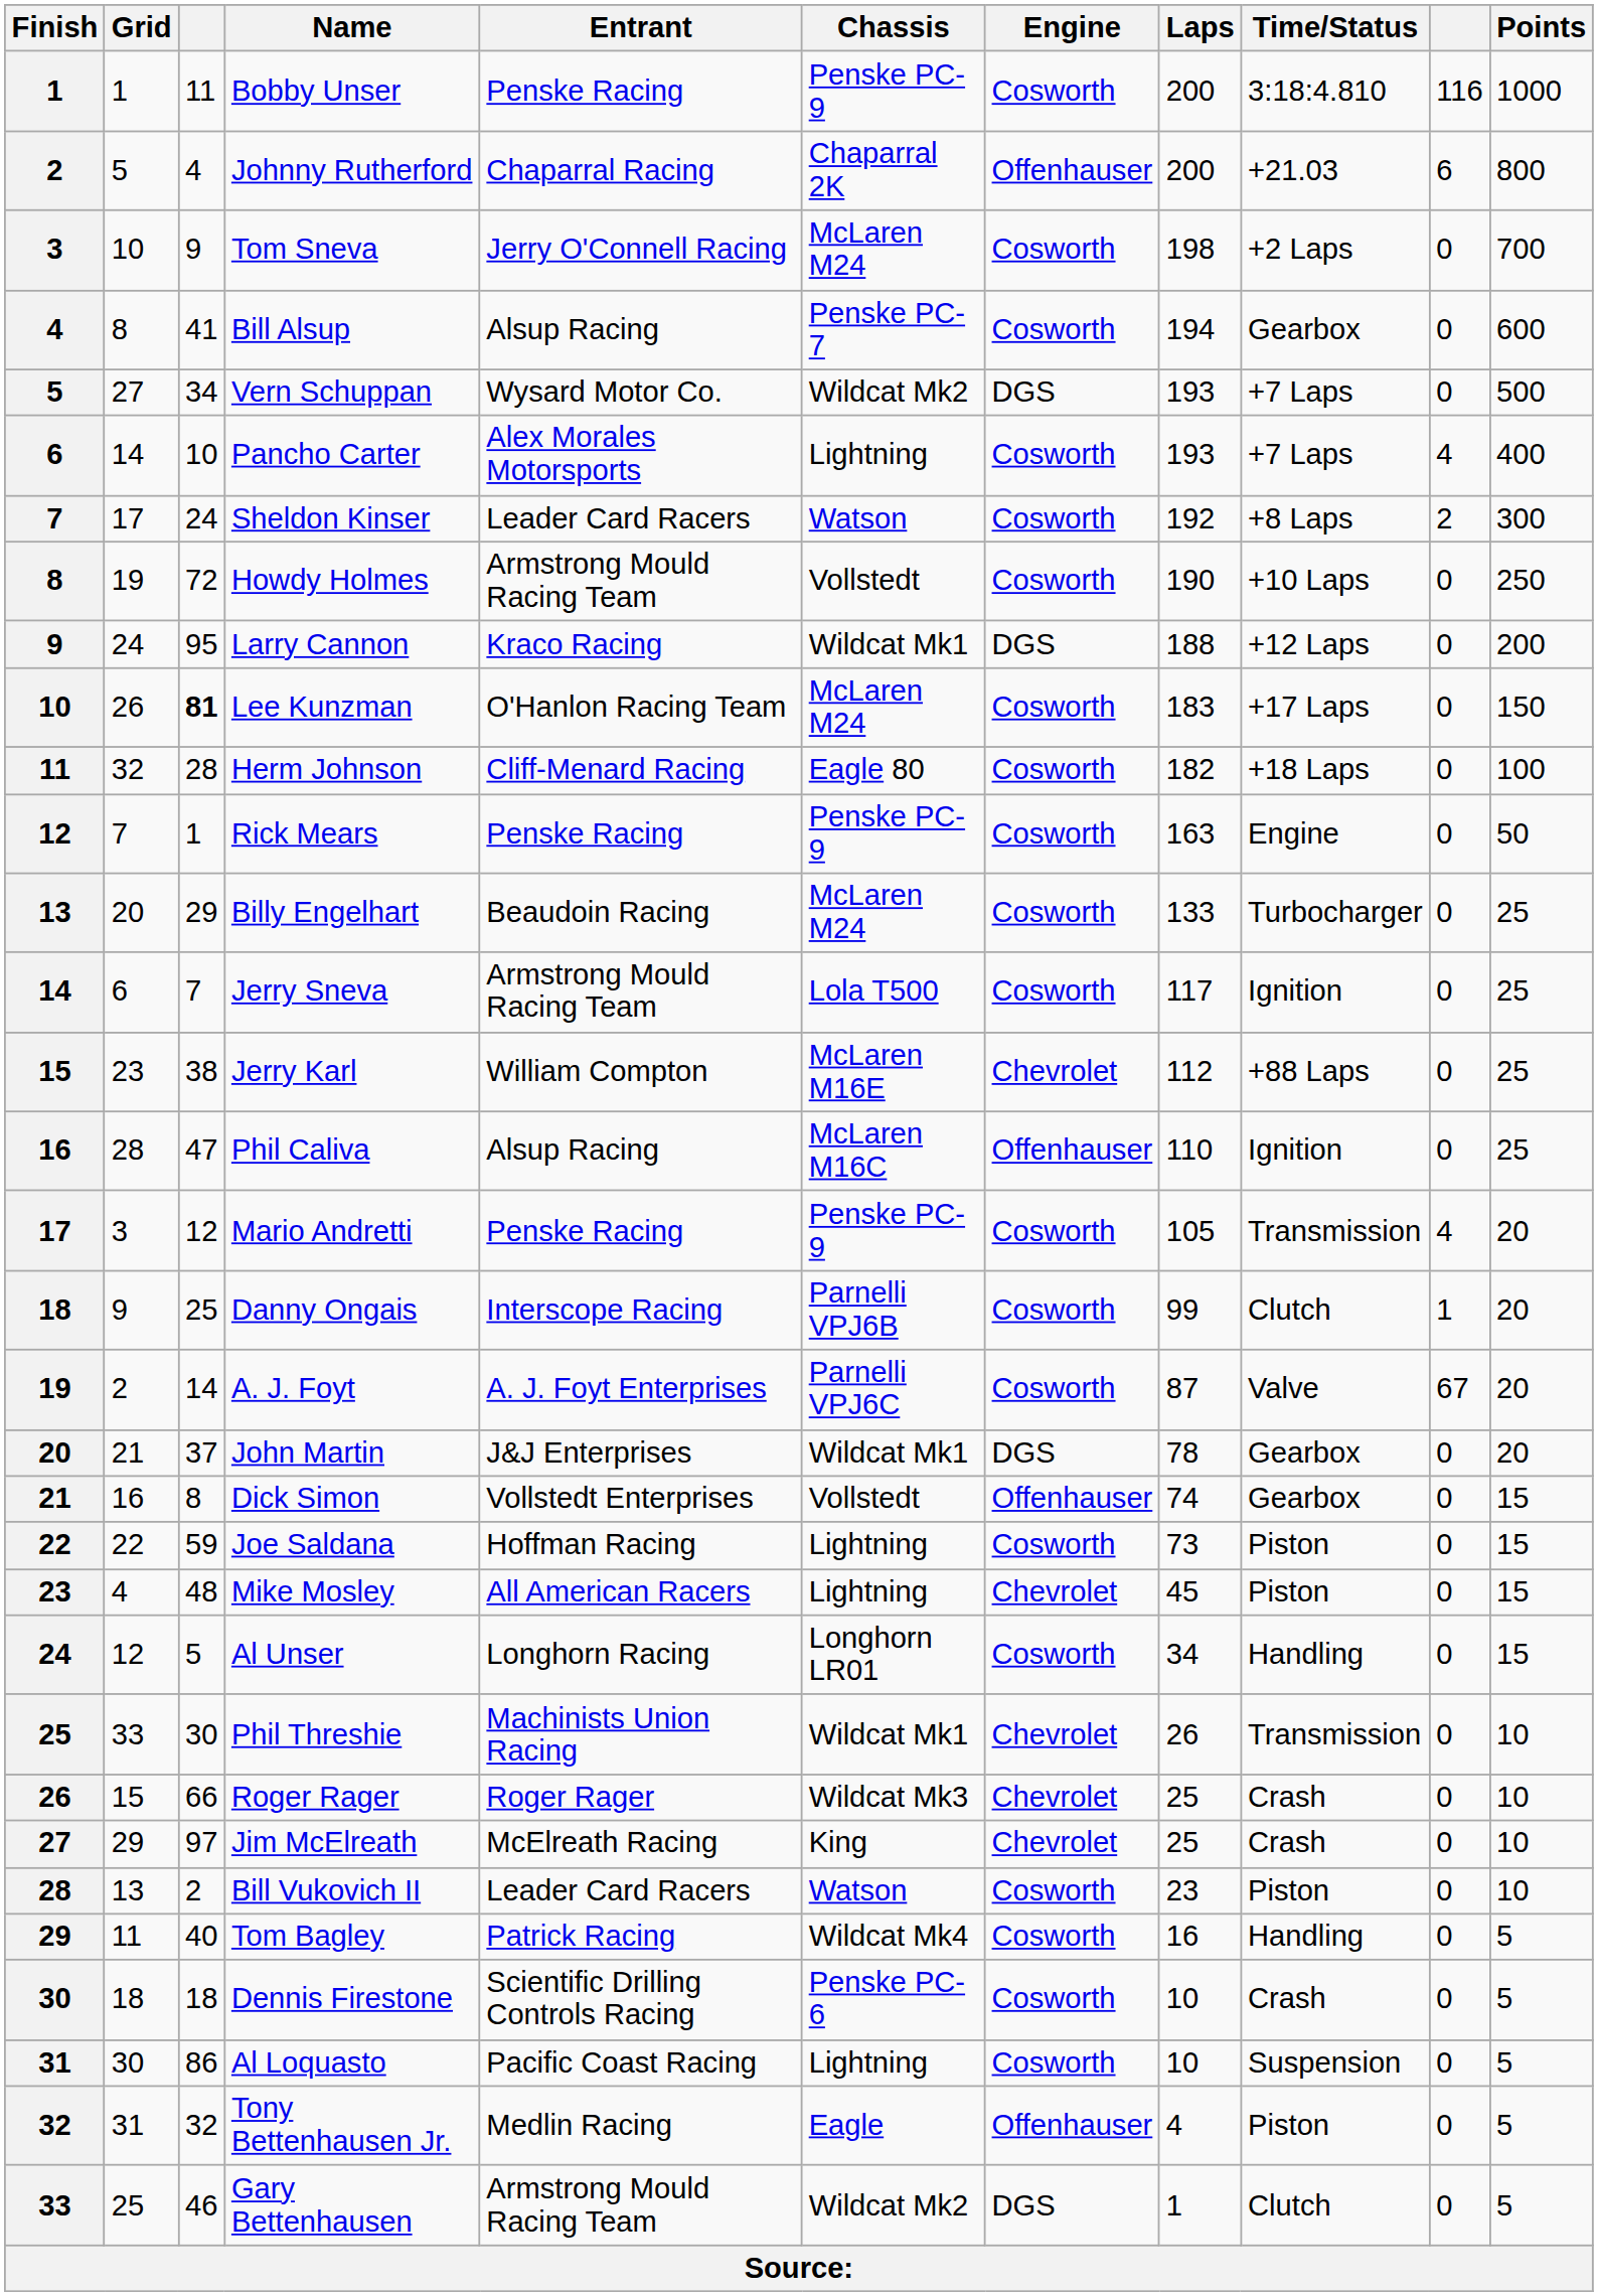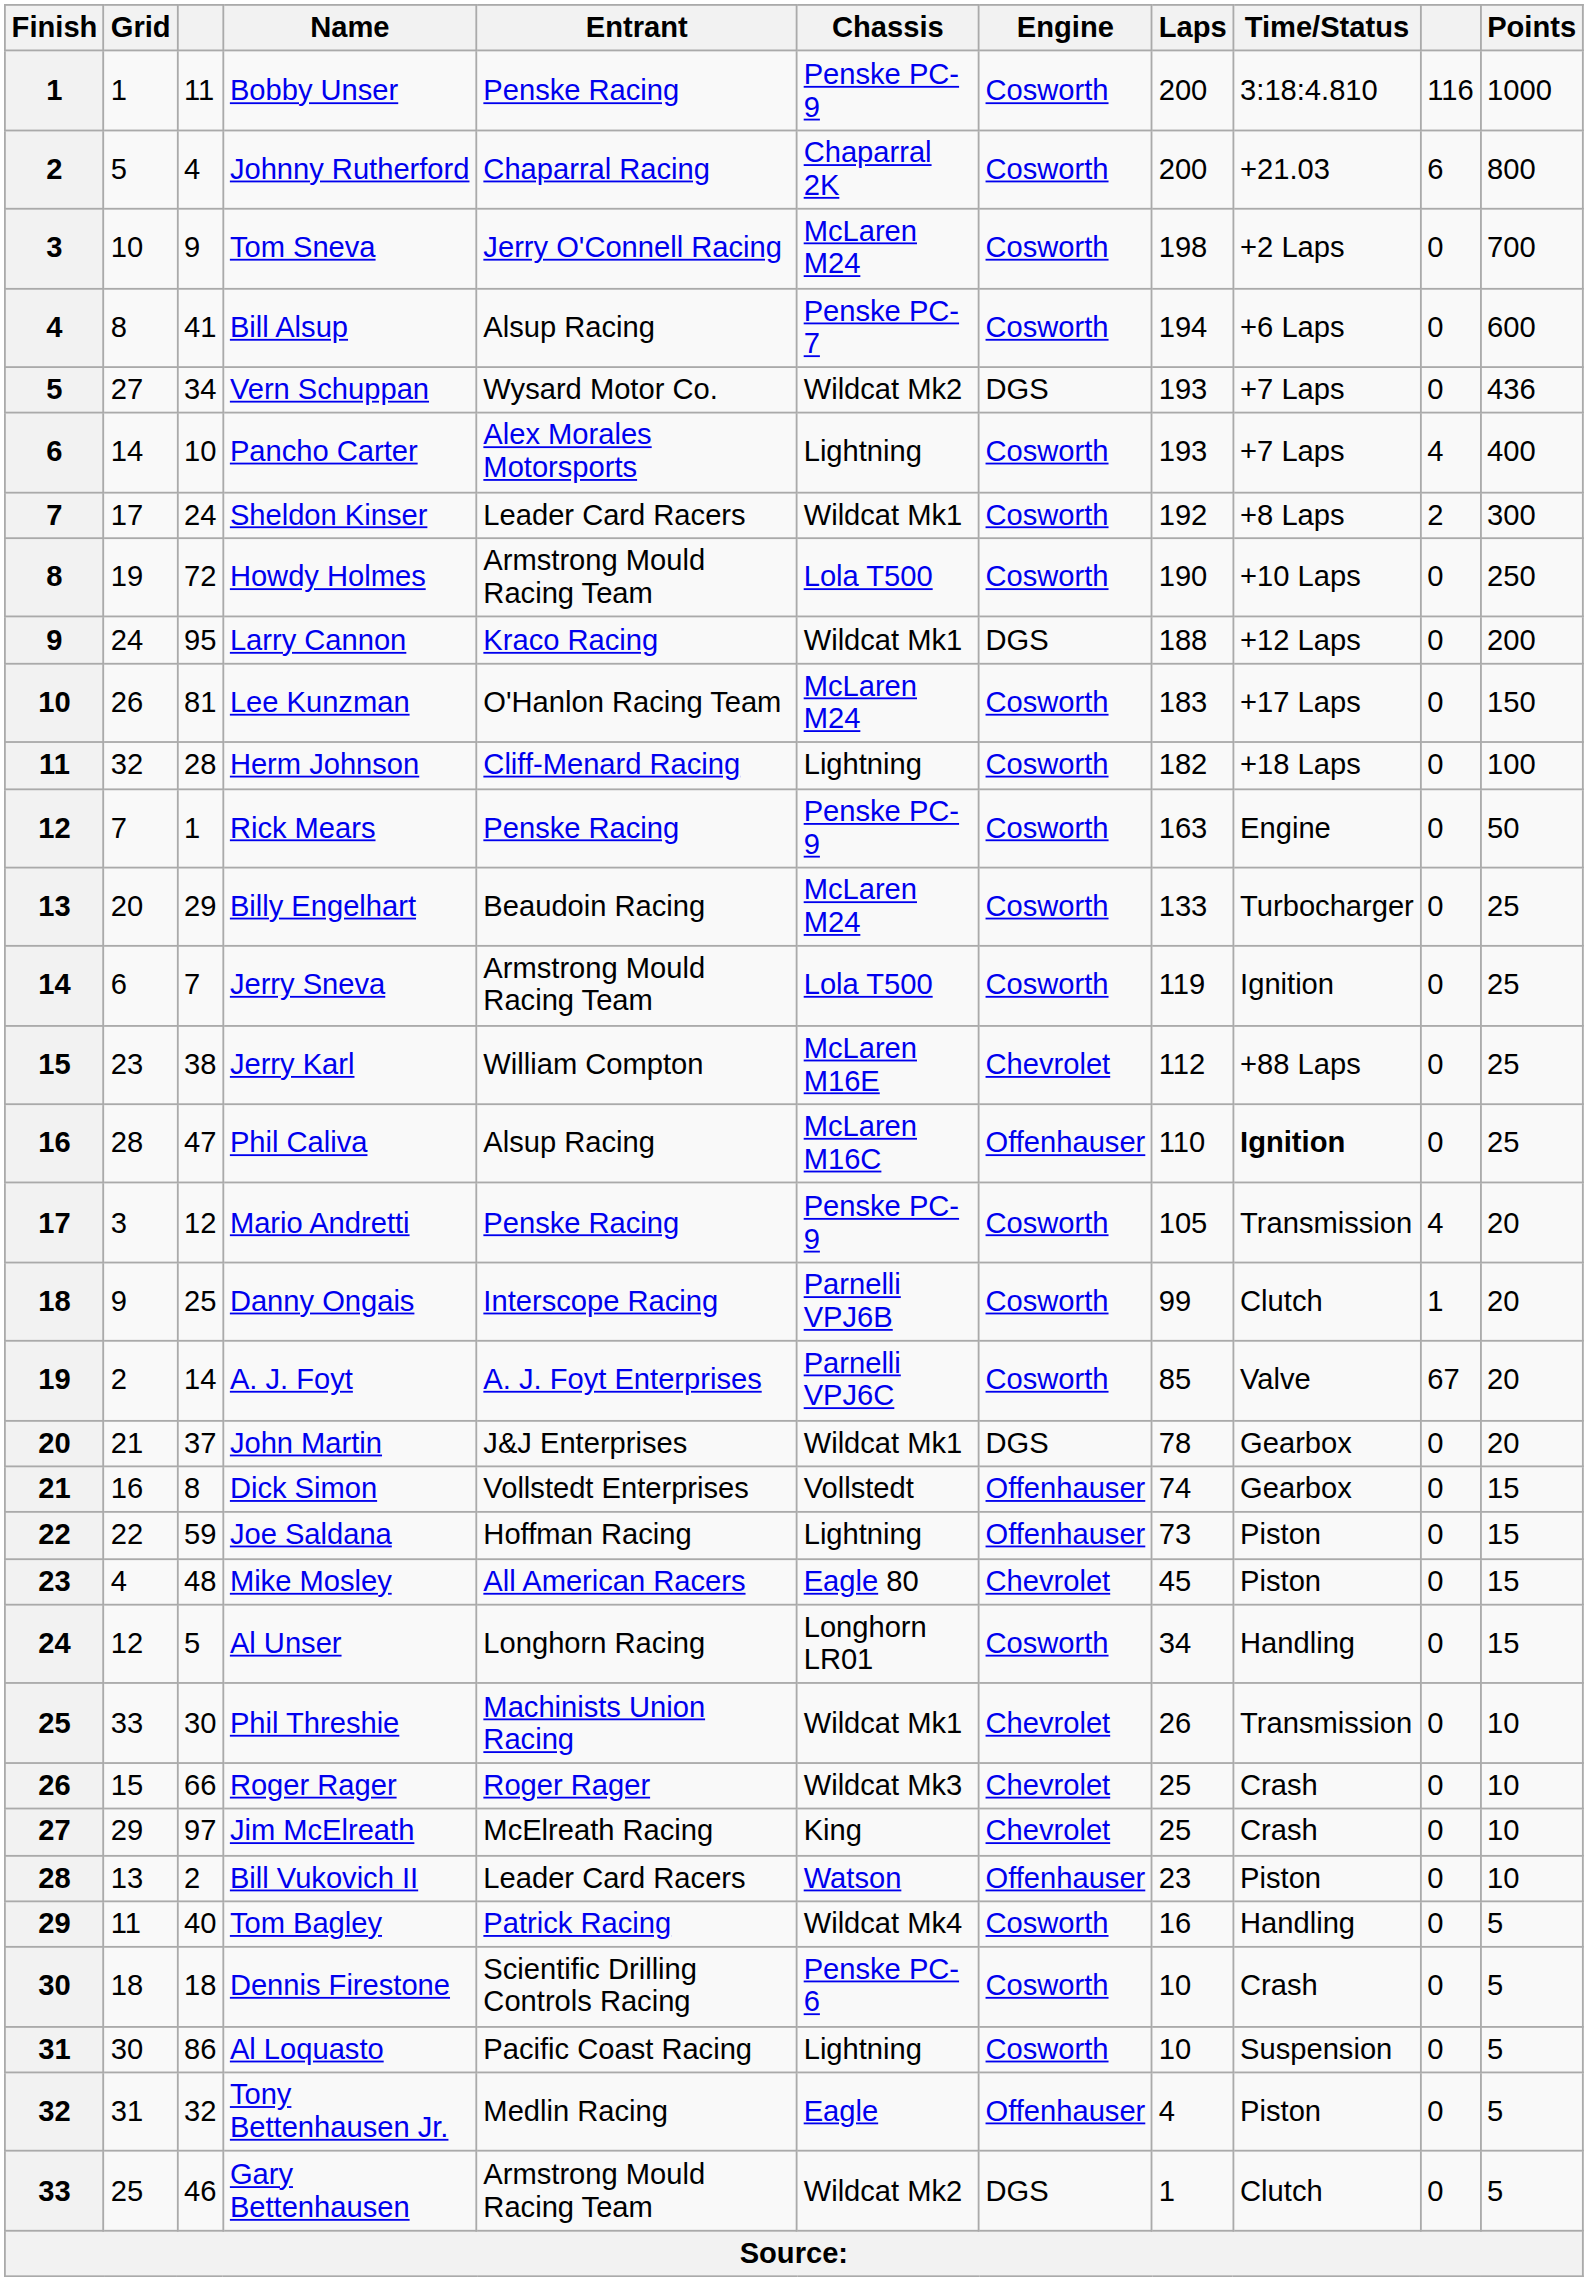 <table class="wikitable">
 <tr>
 <th>Finish</th>
 <th>Grid</th>
 <th></th>
 <th>Name</th>
 <th>Entrant</th>
 <th>Chassis</th>
 <th>Engine</th>
 <th>Laps</th>
 <th>Time/Status</th>
 <th></th>
 <th>Points</th>
 </tr>
 <tr>
 <th>1</th>
 <td>1</td>
 <td>11</td>
 <td> <a href='#'>Bobby Unser</a></td>
 <td><a href='#'>Penske Racing</a></td>
 <td><a href='#'>Penske PC-9</a></td>
 <td><a href='#'>Cosworth</a></td>
 <td>200</td>
 <td>3:18:4.810</td>
 <td>116</td>
 <td>1000</td>
 </tr>
 <tr>
 <th>2</th>
 <td>5</td>
 <td>4</td>
 <td> <a href='#'>Johnny Rutherford</a></td>
 <td><a href='#'>Chaparral Racing</a></td>
 <td><a href='#'>Chaparral 2K</a></td>
-<td><a href='#'>Offenhauser</a></td>
+<td><a href='#'>Cosworth</a></td>
 <td>200</td>
 <td>+21.03</td>
 <td>6</td>
 <td>800</td>
 </tr>
 <tr>
 <th>3</th>
 <td>10</td>
 <td>9</td>
 <td> <a href='#'>Tom Sneva</a></td>
 <td><a href='#'>Jerry O'Connell Racing</a></td>
 <td><a href='#'>McLaren M24</a></td>
 <td><a href='#'>Cosworth</a></td>
 <td>198</td>
 <td>+2 Laps</td>
 <td>0</td>
 <td>700</td>
 </tr>
 <tr>
 <th>4</th>
 <td>8</td>
 <td>41</td>
 <td> <a href='#'>Bill Alsup</a></td>
 <td>Alsup Racing</td>
 <td><a href='#'>Penske PC-7</a></td>
 <td><a href='#'>Cosworth</a></td>
 <td>194</td>
-<td>Gearbox</td>
+<td>+6 Laps</td>
 <td>0</td>
 <td>600</td>
 </tr>
 <tr>
 <th>5</th>
 <td>27</td>
 <td>34</td>
 <td> <a href='#'>Vern Schuppan</a></td>
 <td>Wysard Motor Co.</td>
 <td>Wildcat Mk2</td>
 <td>DGS</td>
 <td>193</td>
 <td>+7 Laps</td>
 <td>0</td>
-<td>500</td>
+<td>436</td>
 </tr>
 <tr>
 <th>6</th>
 <td>14</td>
 <td>10</td>
 <td> <a href='#'>Pancho Carter</a></td>
 <td><a href='#'>Alex Morales Motorsports</a></td>
 <td>Lightning</td>
 <td><a href='#'>Cosworth</a></td>
 <td>193</td>
 <td>+7 Laps</td>
 <td>4</td>
 <td>400</td>
 </tr>
 <tr>
 <th>7</th>
 <td>17</td>
 <td>24</td>
 <td> <a href='#'>Sheldon Kinser</a></td>
 <td>Leader Card Racers</td>
-<td><a href='#'>Watson</a></td>
+<td>Wildcat Mk1</td>
 <td><a href='#'>Cosworth</a></td>
 <td>192</td>
 <td>+8 Laps</td>
 <td>2</td>
 <td>300</td>
 </tr>
 <tr>
 <th>8</th>
 <td>19</td>
 <td>72</td>
 <td> <a href='#'>Howdy Holmes</a></td>
 <td>Armstrong Mould Racing Team</td>
-<td>Vollstedt</td>
+<td><a href='#'>Lola T500</a></td>
 <td><a href='#'>Cosworth</a></td>
 <td>190</td>
 <td>+10 Laps</td>
 <td>0</td>
 <td>250</td>
 </tr>
 <tr>
 <th>9</th>
 <td>24</td>
 <td>95</td>
 <td> <a href='#'>Larry Cannon</a></td>
 <td><a href='#'>Kraco Racing</a></td>
 <td>Wildcat Mk1</td>
 <td>DGS</td>
 <td>188</td>
 <td>+12 Laps</td>
 <td>0</td>
 <td>200</td>
 </tr>
 <tr>
 <th>10</th>
 <td>26</td>
-<td><strong>81</strong></td>
+<td>81</td>
 <td> <a href='#'>Lee Kunzman</a></td>
 <td>O'Hanlon Racing Team</td>
 <td><a href='#'>McLaren M24</a></td>
 <td><a href='#'>Cosworth</a></td>
 <td>183</td>
 <td>+17 Laps</td>
 <td>0</td>
 <td>150</td>
 </tr>
 <tr>
 <th>11</th>
 <td>32</td>
 <td>28</td>
 <td> <a href='#'>Herm Johnson</a></td>
 <td><a href='#'>Cliff-Menard Racing</a></td>
-<td><a href='#'>Eagle</a> 80</td>
+<td>Lightning</td>
 <td><a href='#'>Cosworth</a></td>
 <td>182</td>
 <td>+18 Laps</td>
 <td>0</td>
 <td>100</td>
 </tr>
 <tr>
 <th>12</th>
 <td>7</td>
 <td>1</td>
 <td> <a href='#'>Rick Mears</a></td>
 <td><a href='#'>Penske Racing</a></td>
 <td><a href='#'>Penske PC-9</a></td>
 <td><a href='#'>Cosworth</a></td>
 <td>163</td>
 <td>Engine</td>
 <td>0</td>
 <td>50</td>
 </tr>
 <tr>
 <th>13</th>
 <td>20</td>
 <td>29</td>
 <td> <a href='#'>Billy Engelhart</a></td>
 <td>Beaudoin Racing</td>
 <td><a href='#'>McLaren M24</a></td>
 <td><a href='#'>Cosworth</a></td>
 <td>133</td>
 <td>Turbocharger</td>
 <td>0</td>
 <td>25</td>
 </tr>
 <tr>
 <th>14</th>
 <td>6</td>
 <td>7</td>
 <td> <a href='#'>Jerry Sneva</a></td>
 <td>Armstrong Mould Racing Team</td>
 <td><a href='#'>Lola T500</a></td>
 <td><a href='#'>Cosworth</a></td>
-<td>117</td>
+<td>119</td>
 <td>Ignition</td>
 <td>0</td>
 <td>25</td>
 </tr>
 <tr>
 <th>15</th>
 <td>23</td>
 <td>38</td>
 <td> <a href='#'>Jerry Karl</a></td>
 <td>William Compton</td>
 <td><a href='#'>McLaren M16E</a></td>
 <td><a href='#'>Chevrolet</a></td>
 <td>112</td>
 <td>+88 Laps</td>
 <td>0</td>
 <td>25</td>
 </tr>
 <tr>
 <th>16</th>
 <td>28</td>
 <td>47</td>
 <td> <a href='#'>Phil Caliva</a></td>
 <td>Alsup Racing</td>
 <td><a href='#'>McLaren M16C</a></td>
 <td><a href='#'>Offenhauser</a></td>
 <td>110</td>
-<td>Ignition</td>
+<td><strong>Ignition</strong></td>
 <td>0</td>
 <td>25</td>
 </tr>
 <tr>
 <th>17</th>
 <td>3</td>
 <td>12</td>
 <td> <a href='#'>Mario Andretti</a></td>
 <td><a href='#'>Penske Racing</a></td>
 <td><a href='#'>Penske PC-9</a></td>
 <td><a href='#'>Cosworth</a></td>
 <td>105</td>
 <td>Transmission</td>
 <td>4</td>
 <td>20</td>
 </tr>
 <tr>
 <th>18</th>
 <td>9</td>
 <td>25</td>
 <td> <a href='#'>Danny Ongais</a></td>
 <td><a href='#'>Interscope Racing</a></td>
 <td><a href='#'>Parnelli VPJ6B</a></td>
 <td><a href='#'>Cosworth</a></td>
 <td>99</td>
 <td>Clutch</td>
 <td>1</td>
 <td>20</td>
 </tr>
 <tr>
 <th>19</th>
 <td>2</td>
 <td>14</td>
 <td> <a href='#'>A. J. Foyt</a></td>
 <td><a href='#'>A. J. Foyt Enterprises</a></td>
 <td><a href='#'>Parnelli VPJ6C</a></td>
 <td><a href='#'>Cosworth</a></td>
-<td>87</td>
+<td>85</td>
 <td>Valve</td>
 <td>67</td>
 <td>20</td>
 </tr>
 <tr>
 <th>20</th>
 <td>21</td>
 <td>37</td>
 <td> <a href='#'>John Martin</a></td>
 <td>J&J Enterprises</td>
 <td>Wildcat Mk1</td>
 <td>DGS</td>
 <td>78</td>
 <td>Gearbox</td>
 <td>0</td>
 <td>20</td>
 </tr>
 <tr>
 <th>21</th>
 <td>16</td>
 <td>8</td>
 <td> <a href='#'>Dick Simon</a></td>
 <td>Vollstedt Enterprises</td>
 <td>Vollstedt</td>
 <td><a href='#'>Offenhauser</a></td>
 <td>74</td>
 <td>Gearbox</td>
 <td>0</td>
 <td>15</td>
 </tr>
 <tr>
 <th>22</th>
 <td>22</td>
 <td>59</td>
 <td> <a href='#'>Joe Saldana</a></td>
 <td>Hoffman Racing</td>
 <td>Lightning</td>
-<td><a href='#'>Cosworth</a></td>
+<td><a href='#'>Offenhauser</a></td>
 <td>73</td>
 <td>Piston</td>
 <td>0</td>
 <td>15</td>
 </tr>
 <tr>
 <th>23</th>
 <td>4</td>
 <td>48</td>
 <td> <a href='#'>Mike Mosley</a></td>
 <td><a href='#'>All American Racers</a></td>
-<td>Lightning</td>
+<td><a href='#'>Eagle</a> 80</td>
 <td><a href='#'>Chevrolet</a></td>
 <td>45</td>
 <td>Piston</td>
 <td>0</td>
 <td>15</td>
 </tr>
 <tr>
 <th>24</th>
 <td>12</td>
 <td>5</td>
 <td> <a href='#'>Al Unser</a></td>
 <td>Longhorn Racing</td>
 <td>Longhorn LR01</td>
 <td><a href='#'>Cosworth</a></td>
 <td>34</td>
 <td>Handling</td>
 <td>0</td>
 <td>15</td>
 </tr>
 <tr>
 <th>25</th>
 <td>33</td>
 <td>30</td>
 <td> <a href='#'>Phil Threshie</a></td>
 <td><a href='#'>Machinists Union Racing</a></td>
 <td>Wildcat Mk1</td>
 <td><a href='#'>Chevrolet</a></td>
 <td>26</td>
 <td>Transmission</td>
 <td>0</td>
 <td>10</td>
 </tr>
 <tr>
 <th>26</th>
 <td>15</td>
 <td>66</td>
 <td> <a href='#'>Roger Rager</a></td>
 <td><a href='#'>Roger Rager</a></td>
 <td>Wildcat Mk3</td>
 <td><a href='#'>Chevrolet</a></td>
 <td>25</td>
 <td>Crash</td>
 <td>0</td>
 <td>10</td>
 </tr>
 <tr>
 <th>27</th>
 <td>29</td>
 <td>97</td>
 <td> <a href='#'>Jim McElreath</a></td>
 <td>McElreath Racing</td>
 <td>King</td>
 <td><a href='#'>Chevrolet</a></td>
 <td>25</td>
 <td>Crash</td>
 <td>0</td>
 <td>10</td>
 </tr>
 <tr>
 <th>28</th>
 <td>13</td>
 <td>2</td>
 <td> <a href='#'>Bill Vukovich II</a></td>
 <td>Leader Card Racers</td>
 <td><a href='#'>Watson</a></td>
-<td><a href='#'>Cosworth</a></td>
+<td><a href='#'>Offenhauser</a></td>
 <td>23</td>
 <td>Piston</td>
 <td>0</td>
 <td>10</td>
 </tr>
 <tr>
 <th>29</th>
 <td>11</td>
 <td>40</td>
 <td> <a href='#'>Tom Bagley</a></td>
 <td><a href='#'>Patrick Racing</a></td>
 <td>Wildcat Mk4</td>
 <td><a href='#'>Cosworth</a></td>
 <td>16</td>
 <td>Handling</td>
 <td>0</td>
 <td>5</td>
 </tr>
 <tr>
 <th>30</th>
 <td>18</td>
 <td>18</td>
 <td> <a href='#'>Dennis Firestone</a></td>
 <td>Scientific Drilling Controls Racing</td>
 <td><a href='#'>Penske PC-6</a></td>
 <td><a href='#'>Cosworth</a></td>
 <td>10</td>
 <td>Crash</td>
 <td>0</td>
 <td>5</td>
 </tr>
 <tr>
 <th>31</th>
 <td>30</td>
 <td>86</td>
 <td> <a href='#'>Al Loquasto</a></td>
 <td>Pacific Coast Racing</td>
 <td>Lightning</td>
 <td><a href='#'>Cosworth</a></td>
 <td>10</td>
 <td>Suspension</td>
 <td>0</td>
 <td>5</td>
 </tr>
 <tr>
 <th>32</th>
 <td>31</td>
 <td>32</td>
 <td> <a href='#'>Tony Bettenhausen Jr.</a></td>
 <td>Medlin Racing</td>
 <td><a href='#'>Eagle</a></td>
 <td><a href='#'>Offenhauser</a></td>
 <td>4</td>
 <td>Piston</td>
 <td>0</td>
 <td>5</td>
 </tr>
 <tr>
 <th>33</th>
 <td>25</td>
 <td>46</td>
 <td> <a href='#'>Gary Bettenhausen</a></td>
 <td>Armstrong Mould Racing Team</td>
 <td>Wildcat Mk2</td>
 <td>DGS</td>
 <td>1</td>
 <td>Clutch</td>
 <td>0</td>
 <td>5</td>
 </tr>
 <tr>
 <th colspan=11>Source:</th>
 </tr>
 </table>
